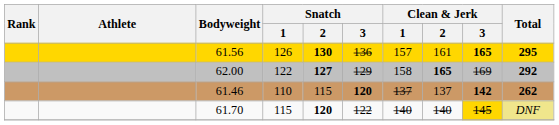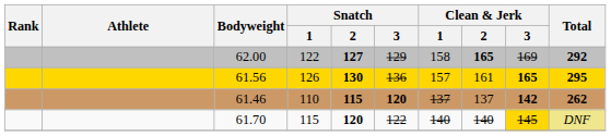 <table class="wikitable" style="text-align:center">
 <tr>
 <th rowspan=2>Rank</th>
 <th width=200 rowspan=2>Athlete</th>
 <th width=80 rowspan=2>Bodyweight</th>
 <th width=150 colspan=3>Snatch</th>
 <th width=150 colspan=3>Clean & Jerk</th>
 <th width=60 rowspan=2>Total</th>
 </tr>
 <tr>
 <th>1</th>
 <th>2</th>
 <th>3</th>
 <th>1</th>
 <th>2</th>
 <th>3</th>
 </tr>
+<tr bgcolor=silver>
+<td></td>
+<td align=left></td>
+<td>62.00</td>
+<td>122</td>
+<td><strong>127</strong></td>
+<td><s>129</s></td>
+<td>158</td>
+<td><strong>165</strong></td>
+<td><s>169</s></td>
+<td><strong>292</strong></td>
+</tr>
 <tr bgcolor=gold>
 <td></td>
 <td align=left></td>
 <td>61.56</td>
 <td>126</td>
 <td><strong>130</strong></td>
 <td><s>136</s></td>
 <td>157</td>
 <td>161</td>
 <td><strong>165</strong></td>
 <td><strong>295</strong></td>
 </tr>
-<tr bgcolor=silver>
-<td></td>
-<td align=left></td>
-<td>62.00</td>
-<td>122</td>
-<td><strong>127</strong></td>
-<td><s>129</s></td>
-<td>158</td>
-<td><strong>165</strong></td>
-<td><s>169</s></td>
-<td><strong>292</strong></td>
-</tr>
 <tr bgcolor=cc9966>
 <td></td>
 <td align=left></td>
 <td>61.46</td>
 <td>110</td>
-<td>115</td>
+<td><strong>115</strong></td>
 <td><strong>120</strong></td>
 <td><s>137</s></td>
 <td>137</td>
 <td><strong>142</strong></td>
 <td><strong>262</strong></td>
 </tr>
 <tr>
 <td></td>
 <td align=left></td>
 <td>61.70</td>
 <td>115</td>
 <td><strong>120</strong></td>
 <td><s>122</s></td>
 <td><s>140</s></td>
 <td><s>140</s></td>
 <td style="background: gold;"><s>145</s></td>
 <td style="background: khaki;"><em>DNF</em></td>
 </tr>
 <tr>
 </tr>
 </table>
